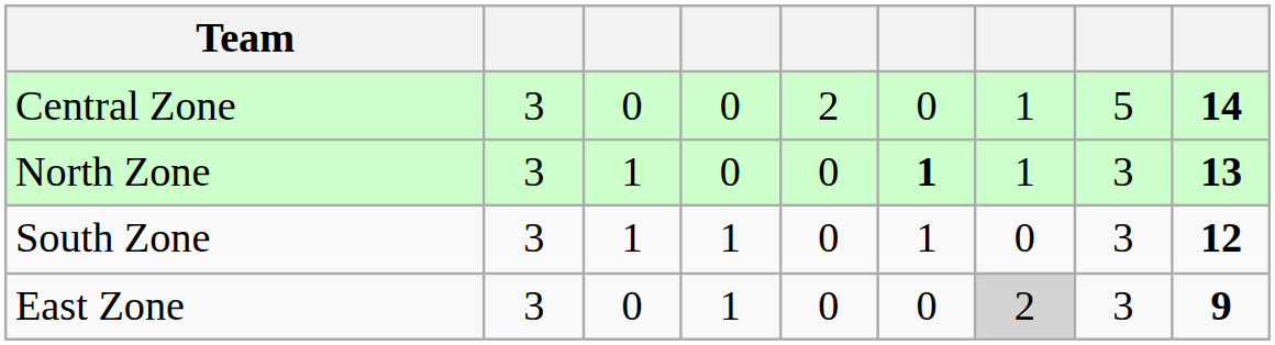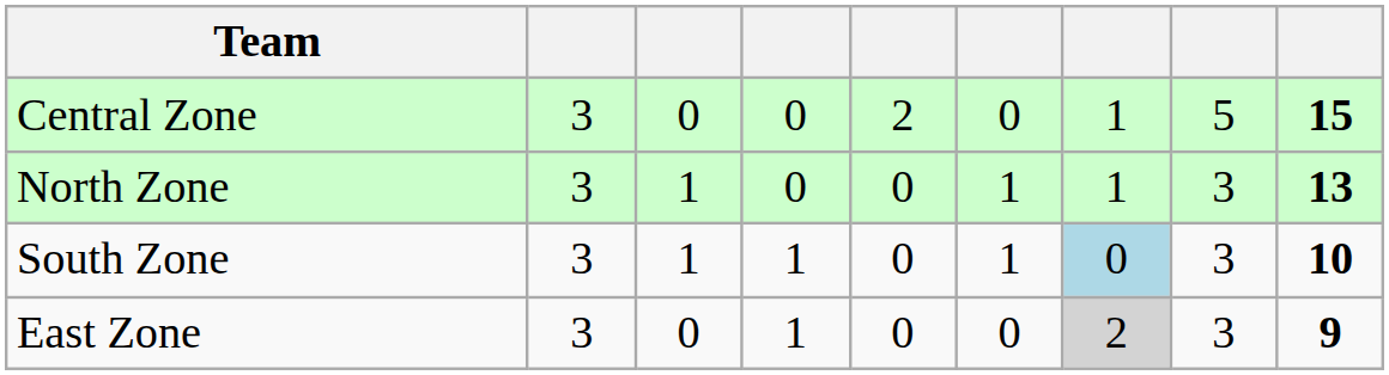 <table class="wikitable">
 <tr>
 <th width=175>Team</th>
 <th width=30></th>
 <th width=30></th>
 <th width=30></th>
 <th width=30></th>
 <th width=30></th>
 <th width=30></th>
 <th width=30></th>
 <th width=30></th>
 </tr>
 <tr style="background:#ccffcc;">
 <td>Central Zone</td>
 <td align=center>3</td>
 <td align=center>0</td>
 <td align=center>0</td>
 <td align=center>2</td>
 <td align=center>0</td>
 <td align=center>1</td>
 <td align=center>5</td>
-<td align=center><strong>14</strong></td>
+<td align=center><strong>15</strong></td>
 </tr>
 <tr style="background:#ccffcc;">
 <td>North Zone</td>
 <td align=center>3</td>
 <td align=center>1</td>
 <td align=center>0</td>
 <td align=center>0</td>
-<td align=center><strong>1</strong></td>
+<td align=center>1</td>
 <td align=center>1</td>
 <td align=center>3</td>
 <td align=center><strong>13</strong></td>
 </tr>
 <tr>
 <td>South Zone</td>
 <td align=center>3</td>
 <td align=center>1</td>
 <td align=center>1</td>
 <td align=center>0</td>
 <td align=center>1</td>
-<td align=center>0</td>
+<td align=center style="background: lightblue;">0</td>
 <td align=center>3</td>
-<td align=center><strong>12</strong></td>
+<td align=center><strong>10</strong></td>
 </tr>
 <tr>
 <td>East Zone</td>
 <td align=center>3</td>
 <td align=center>0</td>
 <td align=center>1</td>
 <td align=center>0</td>
 <td align=center>0</td>
 <td align=center style="background: lightgrey;">2</td>
 <td align=center>3</td>
 <td align=center><strong>9</strong></td>
 </tr>
 </table>
